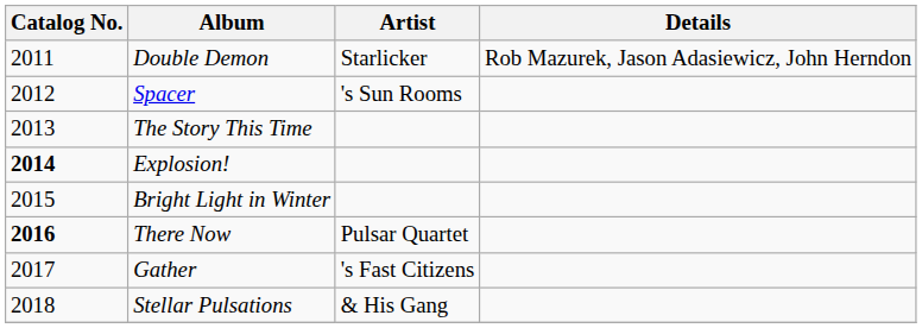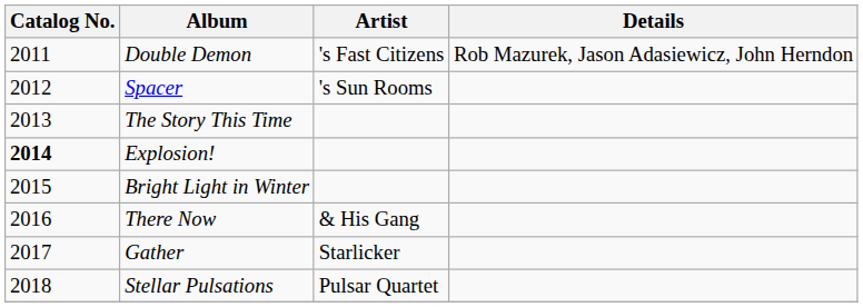 <table class="wikitable sortable">
 <tr>
 <th>Catalog No.</th>
 <th>Album</th>
 <th>Artist</th>
 <th>Details</th>
 </tr>
 <tr>
 <td>2011</td>
 <td><em>Double Demon</em></td>
-<td>Starlicker</td>
+<td>'s Fast Citizens</td>
 <td>Rob Mazurek, Jason Adasiewicz, John Herndon</td>
 </tr>
 <tr>
 <td>2012</td>
 <td><em><a href='#'>Spacer</a></em></td>
 <td>'s Sun Rooms</td>
 <td></td>
 </tr>
 <tr>
 <td>2013</td>
 <td><em>The Story This Time</em></td>
 <td></td>
 <td></td>
 </tr>
 <tr>
 <td><strong>2014</strong></td>
 <td><em>Explosion!</em></td>
 <td></td>
 <td></td>
 </tr>
 <tr>
 <td>2015</td>
 <td><em>Bright Light in Winter</em></td>
 <td></td>
 <td></td>
 </tr>
 <tr>
-<td><strong>2016</strong></td>
+<td>2016</td>
 <td><em>There Now</em></td>
-<td> Pulsar Quartet</td>
+<td> & His Gang</td>
 <td></td>
 </tr>
 <tr>
 <td>2017</td>
 <td><em>Gather</em></td>
-<td>'s Fast Citizens</td>
+<td>Starlicker</td>
 <td></td>
 </tr>
 <tr>
 <td>2018</td>
 <td><em>Stellar Pulsations</em></td>
-<td> & His Gang</td>
+<td> Pulsar Quartet</td>
 <td></td>
 </tr>
 <tr>
 </tr>
 </table>
